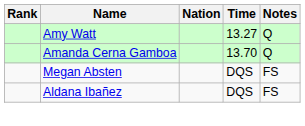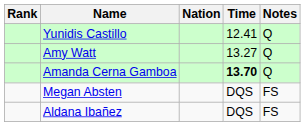 <table class="wikitable sortable">
 <tr>
 <th>Rank</th>
 <th>Name</th>
 <th>Nation</th>
 <th>Time</th>
 <th>Notes</th>
+</tr>
+<tr bgcolor=ccffcc>
+<td></td>
+<td><a href='#'>Yunidis Castillo</a></td>
+<td></td>
+<td>12.41</td>
+<td>Q</td>
 </tr>
 <tr bgcolor=ccffcc>
 <td></td>
 <td><a href='#'>Amy Watt</a></td>
 <td></td>
 <td>13.27</td>
 <td>Q</td>
 </tr>
 <tr bgcolor=ccffcc>
 <td></td>
 <td><a href='#'>Amanda Cerna Gamboa</a></td>
 <td></td>
-<td>13.70</td>
+<td><strong>13.70</strong></td>
 <td>Q</td>
 </tr>
 <tr>
 <td></td>
 <td><a href='#'>Megan Absten</a></td>
 <td></td>
 <td>DQS</td>
 <td>FS</td>
 </tr>
 <tr>
 <td></td>
 <td><a href='#'>Aldana Ibañez</a></td>
 <td></td>
 <td>DQS</td>
 <td>FS</td>
 </tr>
 </table>
